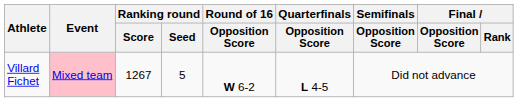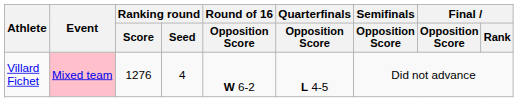 <table class="wikitable" style="font-size:90%">
 <tr>
 <th rowspan=2>Athlete</th>
 <th rowspan=2>Event</th>
 <th colspan=2>Ranking round</th>
 <th>Round of 16</th>
 <th>Quarterfinals</th>
 <th>Semifinals</th>
 <th colspan=2>Final / </th>
 </tr>
 <tr style="font-size:95%">
 <th>Score</th>
 <th>Seed</th>
 <th>Opposition<br>Score</th>
 <th>Opposition<br>Score</th>
 <th>Opposition<br>Score</th>
 <th>Opposition<br>Score</th>
 <th>Rank</th>
 </tr>
 <tr align=center>
 <td align=left><a href='#'>Villard</a><br><a href='#'>Fichet</a></td>
 <td align=left style="background: pink;"><a href='#'>Mixed team</a></td>
-<td>1267</td>
-<td>5</td>
+<td>1276</td>
+<td>4</td>
 <td><br><br><strong>W</strong> 6-2</td>
 <td><br><br><strong>L</strong> 4-5</td>
 <td colspan=3>Did not advance</td>
 </tr>
 </table>
